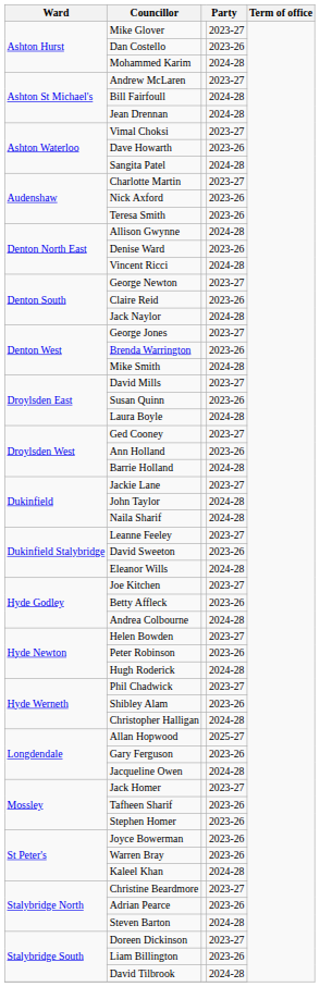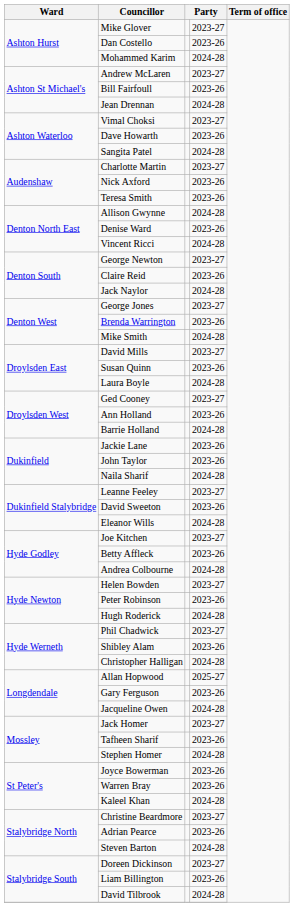 <table class="wikitable">
 <tr>
 <th>Ward</th>
 <th>Councillor</th>
 <th colspan=2>Party</th>
 <th>Term of office</th>
 </tr>
 <tr>
 <td rowspan="3"><a href='#'>Ashton Hurst</a></td>
 <td>Mike Glover</td>
 <td></td>
 <td>2023-27</td>
 </tr>
 <tr>
 <td>Dan Costello</td>
 <td></td>
 <td>2023-26</td>
 </tr>
 <tr>
 <td>Mohammed Karim</td>
 <td></td>
 <td>2024-28</td>
 </tr>
 <tr>
 <td rowspan="3"><a href='#'>Ashton St Michael's</a></td>
 <td>Andrew McLaren</td>
 <td></td>
 <td>2023-27</td>
 </tr>
 <tr>
 <td>Bill Fairfoull</td>
 <td></td>
-<td>2024-28</td>
+<td>2023-26</td>
 </tr>
 <tr>
 <td>Jean Drennan</td>
 <td></td>
 <td>2024-28</td>
 </tr>
 <tr>
 <td rowspan="3"><a href='#'>Ashton Waterloo</a></td>
 <td>Vimal Choksi</td>
 <td></td>
 <td>2023-27</td>
 </tr>
 <tr>
 <td>Dave Howarth</td>
 <td></td>
 <td>2023-26</td>
 </tr>
 <tr>
 <td>Sangita Patel</td>
 <td></td>
 <td>2024-28</td>
 </tr>
 <tr>
 <td rowspan="3"><a href='#'>Audenshaw</a></td>
 <td>Charlotte Martin</td>
 <td></td>
 <td>2023-27</td>
 </tr>
 <tr>
 <td>Nick Axford</td>
 <td></td>
 <td>2023-26</td>
 </tr>
 <tr>
 <td>Teresa Smith</td>
 <td></td>
 <td>2023-26</td>
 </tr>
 <tr>
 <td rowspan="3"><a href='#'>Denton North East</a></td>
 <td>Allison Gwynne</td>
 <td></td>
 <td>2024-28</td>
 </tr>
 <tr>
 <td>Denise Ward</td>
 <td></td>
 <td>2023-26</td>
 </tr>
 <tr>
 <td>Vincent Ricci</td>
 <td></td>
 <td>2024-28</td>
 </tr>
 <tr>
 <td rowspan="3"><a href='#'>Denton South</a></td>
 <td>George Newton</td>
 <td></td>
 <td>2023-27</td>
 </tr>
 <tr>
 <td>Claire Reid</td>
 <td></td>
 <td>2023-26</td>
 </tr>
 <tr>
 <td>Jack Naylor</td>
 <td></td>
 <td>2024-28</td>
 </tr>
 <tr>
 <td rowspan="3"><a href='#'>Denton West</a></td>
 <td>George Jones</td>
 <td></td>
 <td>2023-27</td>
 </tr>
 <tr>
 <td><a href='#'>Brenda Warrington</a></td>
 <td></td>
 <td>2023-26</td>
 </tr>
 <tr>
 <td>Mike Smith</td>
 <td></td>
 <td>2024-28</td>
 </tr>
 <tr>
 <td rowspan="3"><a href='#'>Droylsden East</a></td>
 <td>David Mills</td>
 <td></td>
 <td>2023-27</td>
 </tr>
 <tr>
 <td>Susan Quinn</td>
 <td></td>
 <td>2023-26</td>
 </tr>
 <tr>
 <td>Laura Boyle</td>
 <td></td>
 <td>2024-28</td>
 </tr>
 <tr>
 <td rowspan="3"><a href='#'>Droylsden West</a></td>
 <td>Ged Cooney</td>
 <td></td>
 <td>2023-27</td>
 </tr>
 <tr>
 <td>Ann Holland</td>
 <td></td>
 <td>2023-26</td>
 </tr>
 <tr>
 <td>Barrie Holland</td>
 <td></td>
 <td>2024-28</td>
 </tr>
 <tr>
 <td rowspan="3"><a href='#'>Dukinfield</a></td>
 <td>Jackie Lane</td>
 <td></td>
-<td>2023-27</td>
+<td>2023-26</td>
 </tr>
 <tr>
 <td>John Taylor</td>
 <td></td>
-<td>2024-28</td>
+<td>2023-26</td>
 </tr>
 <tr>
 <td>Naila Sharif</td>
 <td></td>
 <td>2024-28</td>
 </tr>
 <tr>
 <td rowspan="3"><a href='#'>Dukinfield Stalybridge</a></td>
 <td>Leanne Feeley</td>
 <td></td>
 <td>2023-27</td>
 </tr>
 <tr>
 <td>David Sweeton</td>
 <td></td>
 <td>2023-26</td>
 </tr>
 <tr>
 <td>Eleanor Wills</td>
 <td></td>
 <td>2024-28</td>
 </tr>
 <tr>
 <td rowspan="3"><a href='#'>Hyde Godley</a></td>
 <td>Joe Kitchen</td>
 <td></td>
 <td>2023-27</td>
 </tr>
 <tr>
 <td>Betty Affleck</td>
 <td></td>
 <td>2023-26</td>
 </tr>
 <tr>
 <td>Andrea Colbourne</td>
 <td></td>
 <td>2024-28</td>
 </tr>
 <tr>
 <td rowspan="3"><a href='#'>Hyde Newton</a></td>
 <td>Helen Bowden</td>
 <td></td>
 <td>2023-27</td>
 </tr>
 <tr>
 <td>Peter Robinson</td>
 <td></td>
 <td>2023-26</td>
 </tr>
 <tr>
 <td>Hugh Roderick</td>
 <td></td>
 <td>2024-28</td>
 </tr>
 <tr>
 <td rowspan="3"><a href='#'>Hyde Werneth</a></td>
 <td>Phil Chadwick</td>
 <td></td>
 <td>2023-27</td>
 </tr>
 <tr>
 <td>Shibley Alam</td>
 <td></td>
 <td>2023-26</td>
 </tr>
 <tr>
 <td>Christopher Halligan</td>
 <td></td>
 <td>2024-28</td>
 </tr>
 <tr>
 <td rowspan="3"><a href='#'>Longdendale</a></td>
 <td>Allan Hopwood</td>
 <td></td>
 <td>2025-27</td>
 </tr>
 <tr>
 <td>Gary Ferguson</td>
 <td></td>
 <td>2023-26</td>
 </tr>
 <tr>
 <td>Jacqueline Owen</td>
 <td></td>
 <td>2024-28</td>
 </tr>
 <tr>
 <td rowspan="3"><a href='#'>Mossley</a></td>
 <td>Jack Homer</td>
 <td></td>
 <td>2023-27</td>
 </tr>
 <tr>
 <td>Tafheen Sharif</td>
 <td></td>
 <td>2023-26</td>
 </tr>
 <tr>
 <td>Stephen Homer</td>
 <td></td>
-<td>2023-26</td>
+<td>2024-28</td>
 </tr>
 <tr>
 <td rowspan="3"><a href='#'>St Peter's</a></td>
 <td>Joyce Bowerman</td>
 <td></td>
 <td>2023-26</td>
 </tr>
 <tr>
 <td>Warren Bray</td>
 <td></td>
 <td>2023-26</td>
 </tr>
 <tr>
 <td>Kaleel Khan</td>
 <td></td>
 <td>2024-28</td>
 </tr>
 <tr>
 <td rowspan="3"><a href='#'>Stalybridge North</a></td>
 <td>Christine Beardmore</td>
 <td></td>
 <td>2023-27</td>
 </tr>
 <tr>
 <td>Adrian Pearce</td>
 <td></td>
 <td>2023-26</td>
 </tr>
 <tr>
 <td>Steven Barton</td>
 <td></td>
 <td>2024-28</td>
 </tr>
 <tr>
 <td rowspan="3"><a href='#'>Stalybridge South</a></td>
 <td>Doreen Dickinson</td>
 <td></td>
 <td>2023-27</td>
 </tr>
 <tr>
 <td>Liam Billington</td>
 <td></td>
 <td>2023-26</td>
 </tr>
 <tr>
 <td>David Tilbrook</td>
 <td></td>
 <td>2024-28</td>
 </tr>
 <tr>
 </tr>
 </table>
